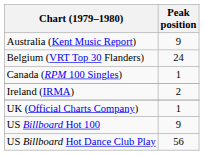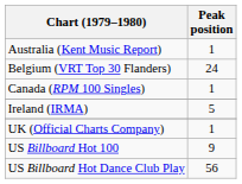 <table class="wikitable sortable">
 <tr>
 <th>Chart (1979–1980)</th>
 <th>Peak<br>position</th>
 </tr>
 <tr>
 <td>Australia (<a href='#'>Kent Music Report</a>)</td>
-<td style="text-align:center;">9</td>
+<td style="text-align:center;">1</td>
 </tr>
 <tr>
 <td>Belgium (<a href='#'>VRT Top 30</a> Flanders)</td>
 <td style="text-align:center;">24</td>
 </tr>
 <tr>
 <td>Canada (<a href='#'><em>RPM</em> 100 Singles</a>)</td>
 <td style="text-align:center;">1</td>
 </tr>
 <tr>
 </tr>
 <tr>
 <td>Ireland (<a href='#'>IRMA</a>)</td>
-<td style="text-align:center;">2</td>
+<td style="text-align:center;">5</td>
 </tr>
 <tr>
 </tr>
 <tr>
 <td>UK (<a href='#'>Official Charts Company</a>)</td>
 <td style="text-align:center;">1</td>
 </tr>
 <tr>
 <td>US <a href='#'><em>Billboard</em> Hot 100</a></td>
 <td style="text-align:center;">9</td>
 </tr>
 <tr>
 <td>US <em>Billboard</em> <a href='#'>Hot Dance Club Play</a></td>
 <td style="text-align:center;">56</td>
 </tr>
 </table>
